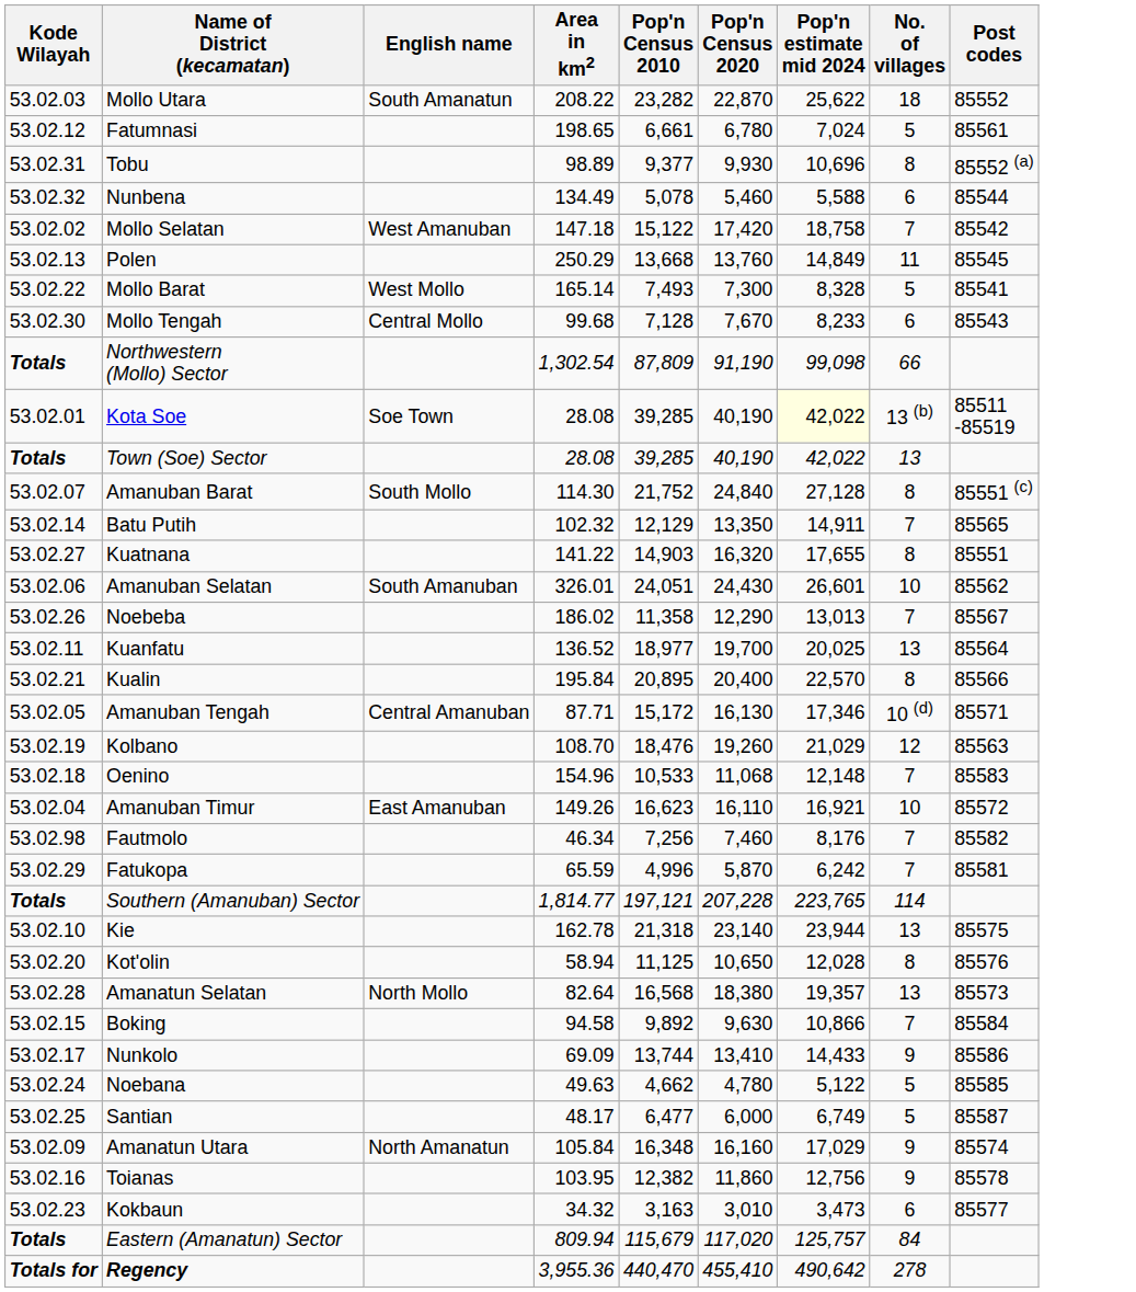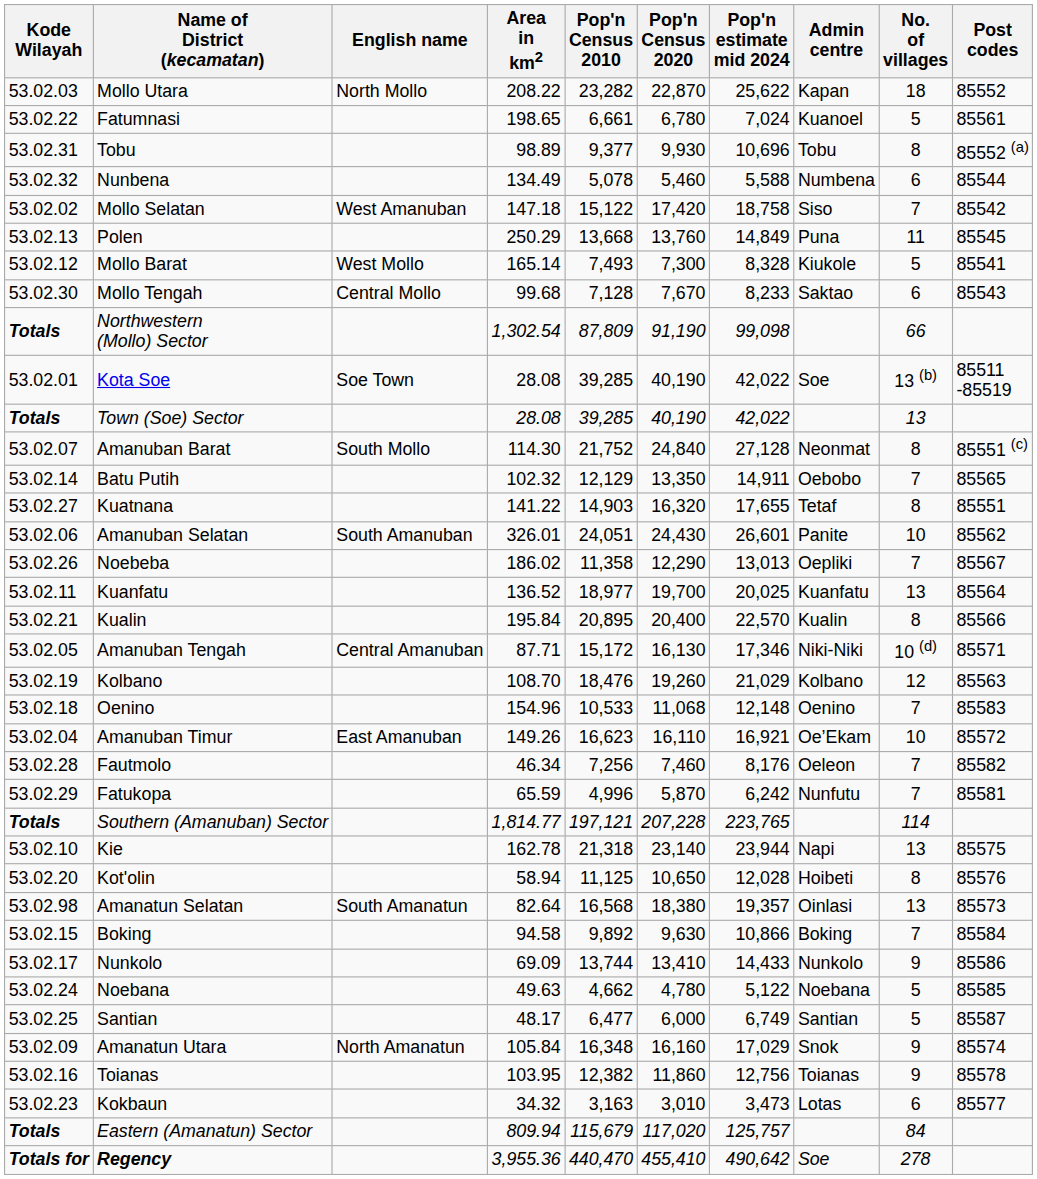 <table class="sortable wikitable">
 <tr>
 <th>Kode <br>Wilayah</th>
 <th>Name of<br>District<br>(<em>kecamatan</em>)</th>
 <th>English name</th>
 <th>Area <br>in <br>km<sup>2</sup></th>
 <th>Pop'n<br>Census<br>2010</th>
 <th>Pop'n<br>Census<br>2020</th>
 <th>Pop'n<br>estimate<br>mid 2024</th>
+<th>Admin<br> centre</th>
 <th>No.<br>of <br>villages</th>
 <th>Post<br>codes</th>
 </tr>
 <tr>
 <td>53.02.03</td>
 <td>Mollo Utara </td>
-<td>South Amanatun</td>
+<td>North Mollo</td>
 <td align="right">208.22</td>
 <td align="right">23,282</td>
 <td align="right">22,870</td>
 <td align="right">25,622</td>
+<td>Kapan</td>
 <td align="center">18</td>
 <td>85552</td>
 </tr>
 <tr>
-<td>53.02.12</td>
+<td>53.02.22</td>
 <td>Fatumnasi </td>
 <td></td>
 <td align="right">198.65</td>
 <td align="right">6,661</td>
 <td align="right">6,780</td>
 <td align="right">7,024</td>
+<td>Kuanoel</td>
 <td align="center">5</td>
 <td>85561</td>
 </tr>
 <tr>
 <td>53.02.31</td>
 <td>Tobu </td>
 <td></td>
 <td align="right">98.89</td>
 <td align="right">9,377</td>
 <td align="right">9,930</td>
 <td align="right">10,696</td>
+<td>Tobu</td>
 <td align="center">8</td>
 <td>85552 <sup>(a)</sup></td>
 </tr>
 <tr>
 <td>53.02.32</td>
 <td>Nunbena </td>
 <td></td>
 <td align="right">134.49</td>
 <td align="right">5,078</td>
 <td align="right">5,460</td>
 <td align="right">5,588</td>
+<td>Numbena</td>
 <td align="center">6</td>
 <td>85544</td>
 </tr>
 <tr>
 <td>53.02.02</td>
 <td>Mollo Selatan </td>
 <td>West Amanuban</td>
 <td align="right">147.18</td>
 <td align="right">15,122</td>
 <td align="right">17,420</td>
 <td align="right">18,758</td>
+<td>Siso</td>
 <td align="center">7</td>
 <td>85542</td>
 </tr>
 <tr>
 <td>53.02.13</td>
 <td>Polen </td>
 <td></td>
 <td align="right">250.29</td>
 <td align="right">13,668</td>
 <td align="right">13,760</td>
 <td align="right">14,849</td>
+<td>Puna</td>
 <td align="center">11</td>
 <td>85545</td>
 </tr>
 <tr>
-<td>53.02.22</td>
+<td>53.02.12</td>
 <td>Mollo Barat </td>
 <td>West Mollo</td>
 <td align="right">165.14</td>
 <td align="right">7,493</td>
 <td align="right">7,300</td>
 <td align="right">8,328</td>
+<td>Kiukole</td>
 <td align="center">5</td>
 <td>85541</td>
 </tr>
 <tr>
 <td>53.02.30</td>
 <td>Mollo Tengah </td>
 <td>Central Mollo</td>
 <td align="right">99.68</td>
 <td align="right">7,128</td>
 <td align="right">7,670</td>
 <td align="right">8,233</td>
+<td>Saktao</td>
 <td align="center">6</td>
 <td>85543</td>
 </tr>
 <tr>
 <td><strong><em>Totals</em></strong></td>
 <td><em>Northwestern <br>(Mollo) Sector</em></td>
 <td></td>
 <td align="right"><em>1,302.54</em></td>
 <td align="right"><em>87,809</em></td>
 <td align="right"><em>91,190</em></td>
 <td align="right"><em>99,098</em></td>
+<td></td>
 <td align="center"><em>66</em></td>
 <td></td>
 </tr>
 <tr>
 <td>53.02.01</td>
 <td><a href='#'>Kota Soe</a></td>
 <td>Soe Town</td>
 <td align="right">28.08</td>
 <td align="right">39,285</td>
 <td align="right">40,190</td>
-<td align="right" style="background: lightyellow;">42,022</td>
+<td align="right">42,022</td>
+<td>Soe</td>
 <td align="center">13 <sup>(b)</sup></td>
 <td>85511<br>-85519</td>
 </tr>
 <tr>
 <td><strong><em>Totals</em></strong></td>
 <td><em>Town (Soe) Sector</em></td>
 <td></td>
 <td align="right"><em>28.08</em></td>
 <td align="right"><em>39,285</em></td>
 <td align="right"><em>40,190</em></td>
 <td align="right"><em>42,022</em></td>
+<td></td>
 <td align="center"><em>13</em></td>
 <td></td>
 </tr>
 <tr>
 <td>53.02.07</td>
 <td>Amanuban Barat </td>
 <td>South Mollo</td>
 <td align="right">114.30</td>
 <td align="right">21,752</td>
 <td align="right">24,840</td>
 <td align="right">27,128</td>
+<td>Neonmat</td>
 <td align="center">8</td>
 <td>85551 <sup>(c)</sup></td>
 </tr>
 <tr>
 <td>53.02.14</td>
 <td>Batu Putih </td>
 <td></td>
 <td align="right">102.32</td>
 <td align="right">12,129</td>
 <td align="right">13,350</td>
 <td align="right">14,911</td>
+<td>Oebobo</td>
 <td align="center">7</td>
 <td>85565</td>
 </tr>
 <tr>
 <td>53.02.27</td>
 <td>Kuatnana </td>
 <td></td>
 <td align="right">141.22</td>
 <td align="right">14,903</td>
 <td align="right">16,320</td>
 <td align="right">17,655</td>
+<td>Tetaf</td>
 <td align="center">8</td>
 <td>85551</td>
 </tr>
 <tr>
 <td>53.02.06</td>
 <td>Amanuban Selatan </td>
 <td>South Amanuban</td>
 <td align="right">326.01</td>
 <td align="right">24,051</td>
 <td align="right">24,430</td>
 <td align="right">26,601</td>
+<td>Panite</td>
 <td align="center">10</td>
 <td>85562</td>
 </tr>
 <tr>
 <td>53.02.26</td>
 <td>Noebeba </td>
 <td></td>
 <td align="right">186.02</td>
 <td align="right">11,358</td>
 <td align="right">12,290</td>
 <td align="right">13,013</td>
+<td>Oepliki</td>
 <td align="center">7</td>
 <td>85567</td>
 </tr>
 <tr>
 <td>53.02.11</td>
 <td>Kuanfatu </td>
 <td></td>
 <td align="right">136.52</td>
 <td align="right">18,977</td>
 <td align="right">19,700</td>
 <td align="right">20,025</td>
+<td>Kuanfatu</td>
 <td align="center">13</td>
 <td>85564</td>
 </tr>
 <tr>
 <td>53.02.21</td>
 <td>Kualin </td>
 <td></td>
 <td align="right">195.84</td>
 <td align="right">20,895</td>
 <td align="right">20,400</td>
 <td align="right">22,570</td>
+<td>Kualin</td>
 <td align="center">8</td>
 <td>85566</td>
 </tr>
 <tr>
 <td>53.02.05</td>
 <td>Amanuban Tengah </td>
 <td>Central Amanuban</td>
 <td align="right">87.71</td>
 <td align="right">15,172</td>
 <td align="right">16,130</td>
 <td align="right">17,346</td>
+<td>Niki-Niki</td>
 <td align="center">10 <sup>(d)</sup></td>
 <td>85571</td>
 </tr>
 <tr>
 <td>53.02.19</td>
 <td>Kolbano </td>
 <td></td>
 <td align="right">108.70</td>
 <td align="right">18,476</td>
 <td align="right">19,260</td>
 <td align="right">21,029</td>
+<td>Kolbano</td>
 <td align="center">12</td>
 <td>85563</td>
 </tr>
 <tr>
 <td>53.02.18</td>
 <td>Oenino </td>
 <td></td>
 <td align="right">154.96</td>
 <td align="right">10,533</td>
 <td align="right">11,068</td>
 <td align="right">12,148</td>
+<td>Oenino</td>
 <td align="center">7</td>
 <td>85583</td>
 </tr>
 <tr>
 <td>53.02.04</td>
 <td>Amanuban Timur </td>
 <td>East Amanuban</td>
 <td align="right">149.26</td>
 <td align="right">16,623</td>
 <td align="right">16,110</td>
 <td align="right">16,921</td>
+<td>Oe’Ekam</td>
 <td align="center">10</td>
 <td>85572</td>
 </tr>
 <tr>
-<td>53.02.98</td>
+<td>53.02.28</td>
 <td>Fautmolo </td>
 <td></td>
 <td align="right">46.34</td>
 <td align="right">7,256</td>
 <td align="right">7,460</td>
 <td align="right">8,176</td>
+<td>Oeleon</td>
 <td align="center">7</td>
 <td>85582</td>
 </tr>
 <tr>
 <td>53.02.29</td>
 <td>Fatukopa </td>
 <td></td>
 <td align="right">65.59</td>
 <td align="right">4,996</td>
 <td align="right">5,870</td>
 <td align="right">6,242</td>
+<td>Nunfutu</td>
 <td align="center">7</td>
 <td>85581</td>
 </tr>
 <tr>
 <td><strong><em>Totals</em></strong></td>
 <td><em>Southern (Amanuban) Sector</em></td>
 <td></td>
 <td align="right"><em>1,814.77</em></td>
 <td align="right"><em>197,121</em></td>
 <td align="right"><em>207,228</em></td>
 <td align="right"><em>223,765</em></td>
+<td></td>
 <td align="center"><em>114</em></td>
 <td></td>
 </tr>
 <tr>
 <td>53.02.10</td>
 <td>Kie </td>
 <td></td>
 <td align="right">162.78</td>
 <td align="right">21,318</td>
 <td align="right">23,140</td>
 <td align="right">23,944</td>
+<td>Napi</td>
 <td align="center">13</td>
 <td>85575</td>
 </tr>
 <tr>
 <td>53.02.20</td>
 <td>Kot'olin </td>
 <td></td>
 <td align="right">58.94</td>
 <td align="right">11,125</td>
 <td align="right">10,650</td>
 <td align="right">12,028</td>
+<td>Hoibeti</td>
 <td align="center">8</td>
 <td>85576</td>
 </tr>
 <tr>
-<td>53.02.28</td>
+<td>53.02.98</td>
 <td>Amanatun Selatan </td>
-<td>North Mollo</td>
+<td>South Amanatun</td>
 <td align="right">82.64</td>
 <td align="right">16,568</td>
 <td align="right">18,380</td>
 <td align="right">19,357</td>
+<td>Oinlasi</td>
 <td align="center">13</td>
 <td>85573</td>
 </tr>
 <tr>
 <td>53.02.15</td>
 <td>Boking </td>
 <td></td>
 <td align="right">94.58</td>
 <td align="right">9,892</td>
 <td align="right">9,630</td>
 <td align="right">10,866</td>
+<td>Boking</td>
 <td align="center">7</td>
 <td>85584</td>
 </tr>
 <tr>
 <td>53.02.17</td>
 <td>Nunkolo </td>
 <td></td>
 <td align="right">69.09</td>
 <td align="right">13,744</td>
 <td align="right">13,410</td>
 <td align="right">14,433</td>
+<td>Nunkolo</td>
 <td align="center">9</td>
 <td>85586</td>
 </tr>
 <tr>
 <td>53.02.24</td>
 <td>Noebana </td>
 <td></td>
 <td align="right">49.63</td>
 <td align="right">4,662</td>
 <td align="right">4,780</td>
 <td align="right">5,122</td>
+<td>Noebana</td>
 <td align="center">5</td>
 <td>85585</td>
 </tr>
 <tr>
 <td>53.02.25</td>
 <td>Santian </td>
 <td></td>
 <td align="right">48.17</td>
 <td align="right">6,477</td>
 <td align="right">6,000</td>
 <td align="right">6,749</td>
+<td>Santian</td>
 <td align="center">5</td>
 <td>85587</td>
 </tr>
 <tr>
 <td>53.02.09</td>
 <td>Amanatun Utara </td>
 <td>North Amanatun</td>
 <td align="right">105.84</td>
 <td align="right">16,348</td>
 <td align="right">16,160</td>
 <td align="right">17,029</td>
+<td>Snok</td>
 <td align="center">9</td>
 <td>85574</td>
 </tr>
 <tr>
 <td>53.02.16</td>
 <td>Toianas </td>
 <td></td>
 <td align="right">103.95</td>
 <td align="right">12,382</td>
 <td align="right">11,860</td>
 <td align="right">12,756</td>
+<td>Toianas</td>
 <td align="center">9</td>
 <td>85578</td>
 </tr>
 <tr>
 <td>53.02.23</td>
 <td>Kokbaun </td>
 <td></td>
 <td align="right">34.32</td>
 <td align="right">3,163</td>
 <td align="right">3,010</td>
 <td align="right">3,473</td>
+<td>Lotas</td>
 <td align="center">6</td>
 <td>85577</td>
 </tr>
 <tr>
 <td><strong><em>Totals</em></strong></td>
 <td><em>Eastern (Amanatun) Sector</em></td>
 <td></td>
 <td align="right"><em>809.94</em></td>
 <td align="right"><em>115,679</em></td>
 <td align="right"><em>117,020</em></td>
 <td align="right"><em>125,757</em></td>
+<td></td>
 <td align="center"><em>84</em></td>
 <td></td>
 </tr>
 <tr>
 <td><strong><em>Totals for</em></strong></td>
 <td><strong><em>Regency</em></strong></td>
 <td></td>
 <td align="right"><em>3,955.36</em></td>
 <td align="right"><em>440,470</em></td>
 <td align="right"><em>455,410</em></td>
 <td align="right"><em>490,642</em></td>
+<td><em>Soe</em></td>
 <td align="center"><em>278</em></td>
 <td></td>
 </tr>
 </table>
